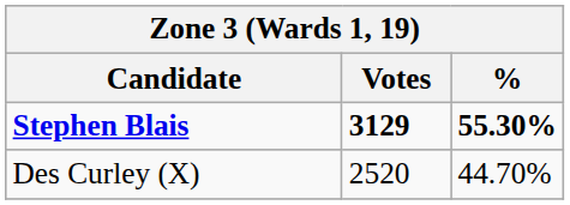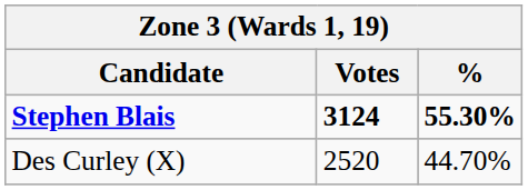 <table class="wikitable">
 <tr>
 <th colspan="3">Zone 3 (Wards 1, 19)</th>
 </tr>
 <tr>
 <th style="width: 170px">Candidate</th>
 <th style="width: 50px">Votes</th>
 <th style="width: 40px">%</th>
 </tr>
 <tr>
 <td><strong><a href='#'>Stephen Blais</a></strong></td>
-<td><strong>3129</strong></td>
+<td><strong>3124</strong></td>
 <td><strong>55.30%</strong></td>
 </tr>
 <tr>
 <td>Des Curley (X)</td>
 <td>2520</td>
 <td>44.70%</td>
 </tr>
 </table>
